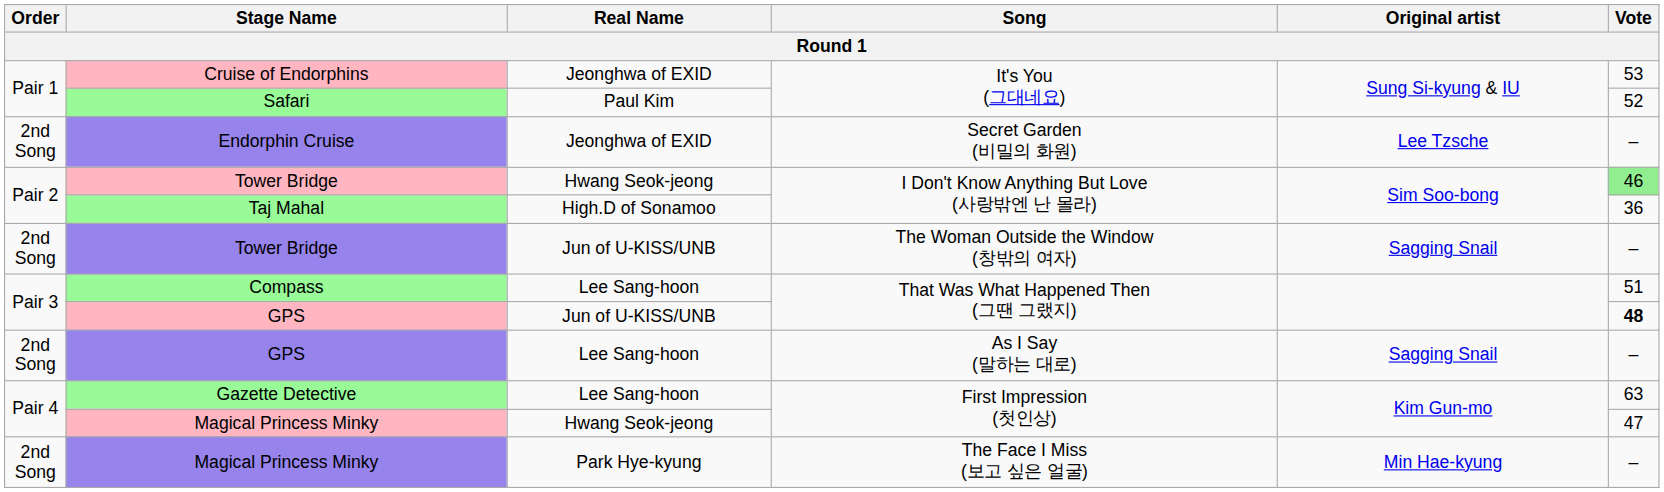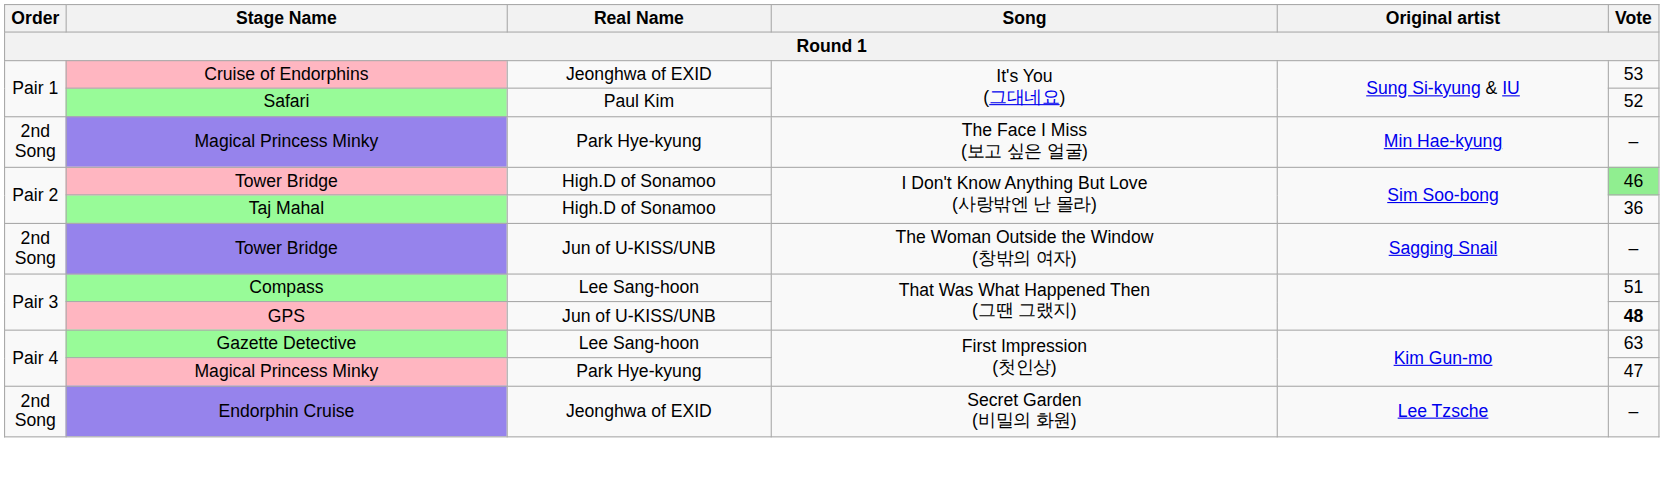 <table class="wikitable" style="text-align:center; width:95%;">
 <tr>
 <th style="width:1%;">Order</th>
 <th style="width:20%;">Stage Name</th>
 <th style="width:12%;">Real Name</th>
 <th style="width:23%;">Song</th>
 <th style="width:15%;">Original artist</th>
 <th style="width:1%;">Vote</th>
 </tr>
 <tr>
 <th colspan=6>Round 1</th>
 </tr>
 <tr>
 <td rowspan=2>Pair 1</td>
 <td bgcolor="lightpink">Cruise of Endorphins</td>
 <td>Jeonghwa of EXID</td>
 <td rowspan=2>It's You<br>(<a href='#'>그대네요</a>)</td>
 <td rowspan=2><a href='#'>Sung Si-kyung</a> & <a href='#'>IU</a></td>
 <td>53</td>
 </tr>
 <tr>
 <td bgcolor="palegreen">Safari</td>
 <td>Paul Kim</td>
 <td>52</td>
 </tr>
 <tr>
 <td>2nd Song</td>
-<td bgcolor="#9683EC">Endorphin Cruise</td>
-<td>Jeonghwa of EXID</td>
-<td>Secret Garden<br>(비밀의 화원)</td>
-<td><a href='#'>Lee Tzsche</a></td>
+<td bgcolor="#9683EC">Magical Princess Minky</td>
+<td>Park Hye-kyung</td>
+<td>The Face I Miss<br>(보고 싶은 얼굴)</td>
+<td><a href='#'>Min Hae-kyung</a></td>
 <td>–</td>
 </tr>
 <tr>
 <td rowspan=2>Pair 2</td>
 <td bgcolor="lightpink">Tower Bridge</td>
-<td>Hwang Seok-jeong</td>
+<td>High.D of Sonamoo</td>
 <td rowspan=2>I Don't Know Anything But Love<br>(사랑밖엔 난 몰라)</td>
 <td rowspan=2><a href='#'>Sim Soo-bong</a></td>
 <td style="background: lightgreen;">46</td>
 </tr>
 <tr>
 <td bgcolor="palegreen">Taj Mahal</td>
 <td>High.D of Sonamoo</td>
 <td>36</td>
 </tr>
 <tr>
 <td>2nd Song</td>
 <td bgcolor="#9683EC">Tower Bridge</td>
 <td>Jun of U-KISS/UNB</td>
 <td>The Woman Outside the Window<br>(창밖의 여자)</td>
 <td><a href='#'>Sagging Snail</a> </td>
 <td>–</td>
 </tr>
 <tr>
 <td rowspan=2>Pair 3</td>
 <td bgcolor="palegreen">Compass</td>
 <td>Lee Sang-hoon</td>
 <td rowspan=2>That Was What Happened Then<br>(그땐 그랬지)</td>
 <td rowspan=2></td>
 <td>51</td>
 </tr>
 <tr>
 <td bgcolor="lightpink">GPS</td>
 <td>Jun of U-KISS/UNB</td>
 <td><strong>48</strong></td>
 </tr>
 <tr>
-<td>2nd Song</td>
-<td bgcolor="#9683EC">GPS</td>
-<td>Lee Sang-hoon</td>
-<td>As I Say<br>(말하는 대로)</td>
-<td><a href='#'>Sagging Snail</a> </td>
-<td>–</td>
-</tr>
-<tr>
 <td rowspan=2>Pair 4</td>
 <td bgcolor="palegreen">Gazette Detective</td>
 <td>Lee Sang-hoon</td>
 <td rowspan=2>First Impression<br>(첫인상)</td>
 <td rowspan=2><a href='#'>Kim Gun-mo</a></td>
 <td>63</td>
 </tr>
 <tr>
 <td bgcolor="lightpink">Magical Princess Minky</td>
-<td>Hwang Seok-jeong</td>
+<td>Park Hye-kyung</td>
 <td>47</td>
 </tr>
 <tr>
 <td>2nd Song</td>
-<td bgcolor="#9683EC">Magical Princess Minky</td>
-<td>Park Hye-kyung</td>
-<td>The Face I Miss<br>(보고 싶은 얼굴)</td>
-<td><a href='#'>Min Hae-kyung</a></td>
+<td bgcolor="#9683EC">Endorphin Cruise</td>
+<td>Jeonghwa of EXID</td>
+<td>Secret Garden<br>(비밀의 화원)</td>
+<td><a href='#'>Lee Tzsche</a></td>
 <td>–</td>
 </tr>
 </table>
